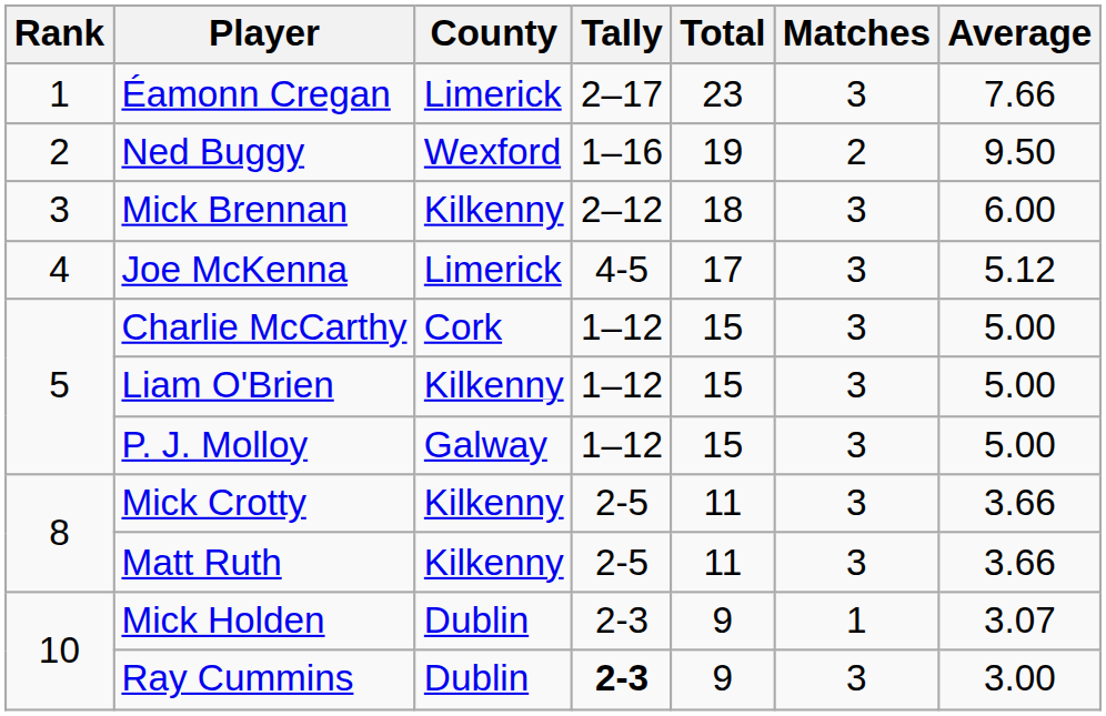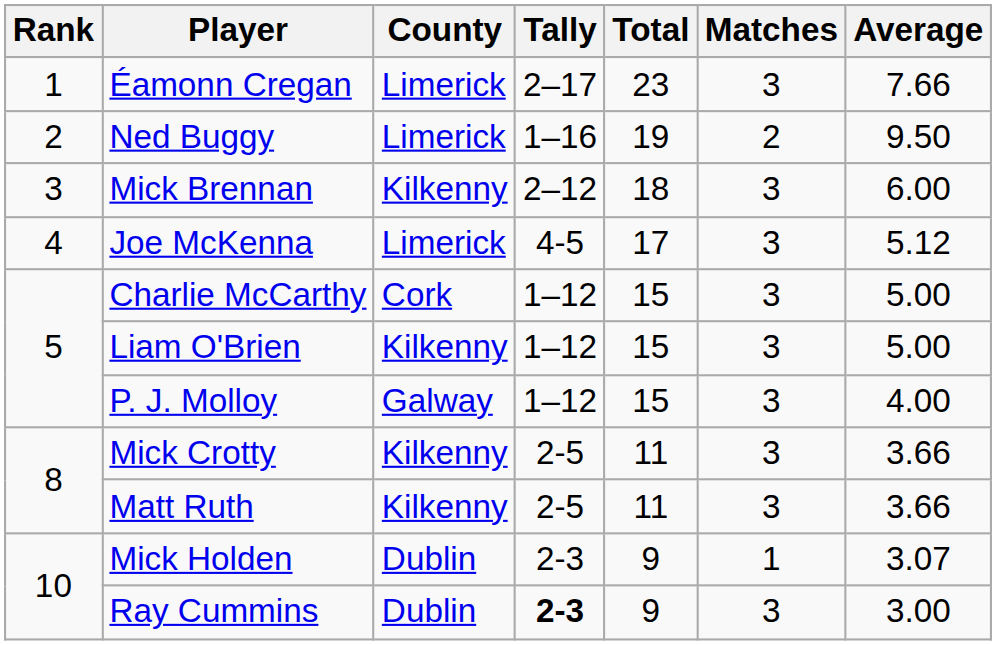 <table class="wikitable">
 <tr>
 <th>Rank</th>
 <th>Player</th>
 <th>County</th>
 <th>Tally</th>
 <th>Total</th>
 <th>Matches</th>
 <th>Average</th>
 </tr>
 <tr>
 <td rowspan=1 align=center>1</td>
 <td><a href='#'>Éamonn Cregan</a></td>
 <td><a href='#'>Limerick</a></td>
 <td align=center>2–17</td>
 <td align=center>23</td>
 <td align=center>3</td>
 <td align=center>7.66</td>
 </tr>
 <tr>
 <td rowspan=1 align=center>2</td>
 <td><a href='#'>Ned Buggy</a></td>
-<td><a href='#'>Wexford</a></td>
+<td><a href='#'>Limerick</a></td>
 <td align=center>1–16</td>
 <td align=center>19</td>
 <td align=center>2</td>
 <td align=center>9.50</td>
 </tr>
 <tr>
 <td rowspan=1 align=center>3</td>
 <td><a href='#'>Mick Brennan</a></td>
 <td><a href='#'>Kilkenny</a></td>
 <td align=center>2–12</td>
 <td align=center>18</td>
 <td align=center>3</td>
 <td align=center>6.00</td>
 </tr>
 <tr>
 <td rowspan=1 align=center>4</td>
 <td><a href='#'>Joe McKenna</a></td>
 <td><a href='#'>Limerick</a></td>
 <td align=center>4-5</td>
 <td align=center>17</td>
 <td align=center>3</td>
 <td align=center>5.12</td>
 </tr>
 <tr>
 <td rowspan=3 align=center>5</td>
 <td><a href='#'>Charlie McCarthy</a></td>
 <td><a href='#'>Cork</a></td>
 <td align=center>1–12</td>
 <td align=center>15</td>
 <td align=center>3</td>
 <td align=center>5.00</td>
 </tr>
 <tr>
 <td><a href='#'>Liam O'Brien</a></td>
 <td><a href='#'>Kilkenny</a></td>
 <td align=center>1–12</td>
 <td align=center>15</td>
 <td align=center>3</td>
 <td align=center>5.00</td>
 </tr>
 <tr>
 <td><a href='#'>P. J. Molloy</a></td>
 <td><a href='#'>Galway</a></td>
 <td align=center>1–12</td>
 <td align=center>15</td>
 <td align=center>3</td>
-<td align=center>5.00</td>
+<td align=center>4.00</td>
 </tr>
 <tr>
 <td rowspan=2 align=center>8</td>
 <td><a href='#'>Mick Crotty</a></td>
 <td><a href='#'>Kilkenny</a></td>
 <td align=center>2-5</td>
 <td align=center>11</td>
 <td align=center>3</td>
 <td align=center>3.66</td>
 </tr>
 <tr>
 <td><a href='#'>Matt Ruth</a></td>
 <td><a href='#'>Kilkenny</a></td>
 <td align=center>2-5</td>
 <td align=center>11</td>
 <td align=center>3</td>
 <td align=center>3.66</td>
 </tr>
 <tr>
 <td rowspan=2 align=center>10</td>
 <td><a href='#'>Mick Holden</a></td>
 <td><a href='#'>Dublin</a></td>
 <td align=center>2-3</td>
 <td align=center>9</td>
 <td align=center>1</td>
 <td align=center>3.07</td>
 </tr>
 <tr>
 <td><a href='#'>Ray Cummins</a></td>
 <td><a href='#'>Dublin</a></td>
 <td align=center><strong>2-3</strong></td>
 <td align=center>9</td>
 <td align=center>3</td>
 <td align=center>3.00</td>
 </tr>
 </table>
